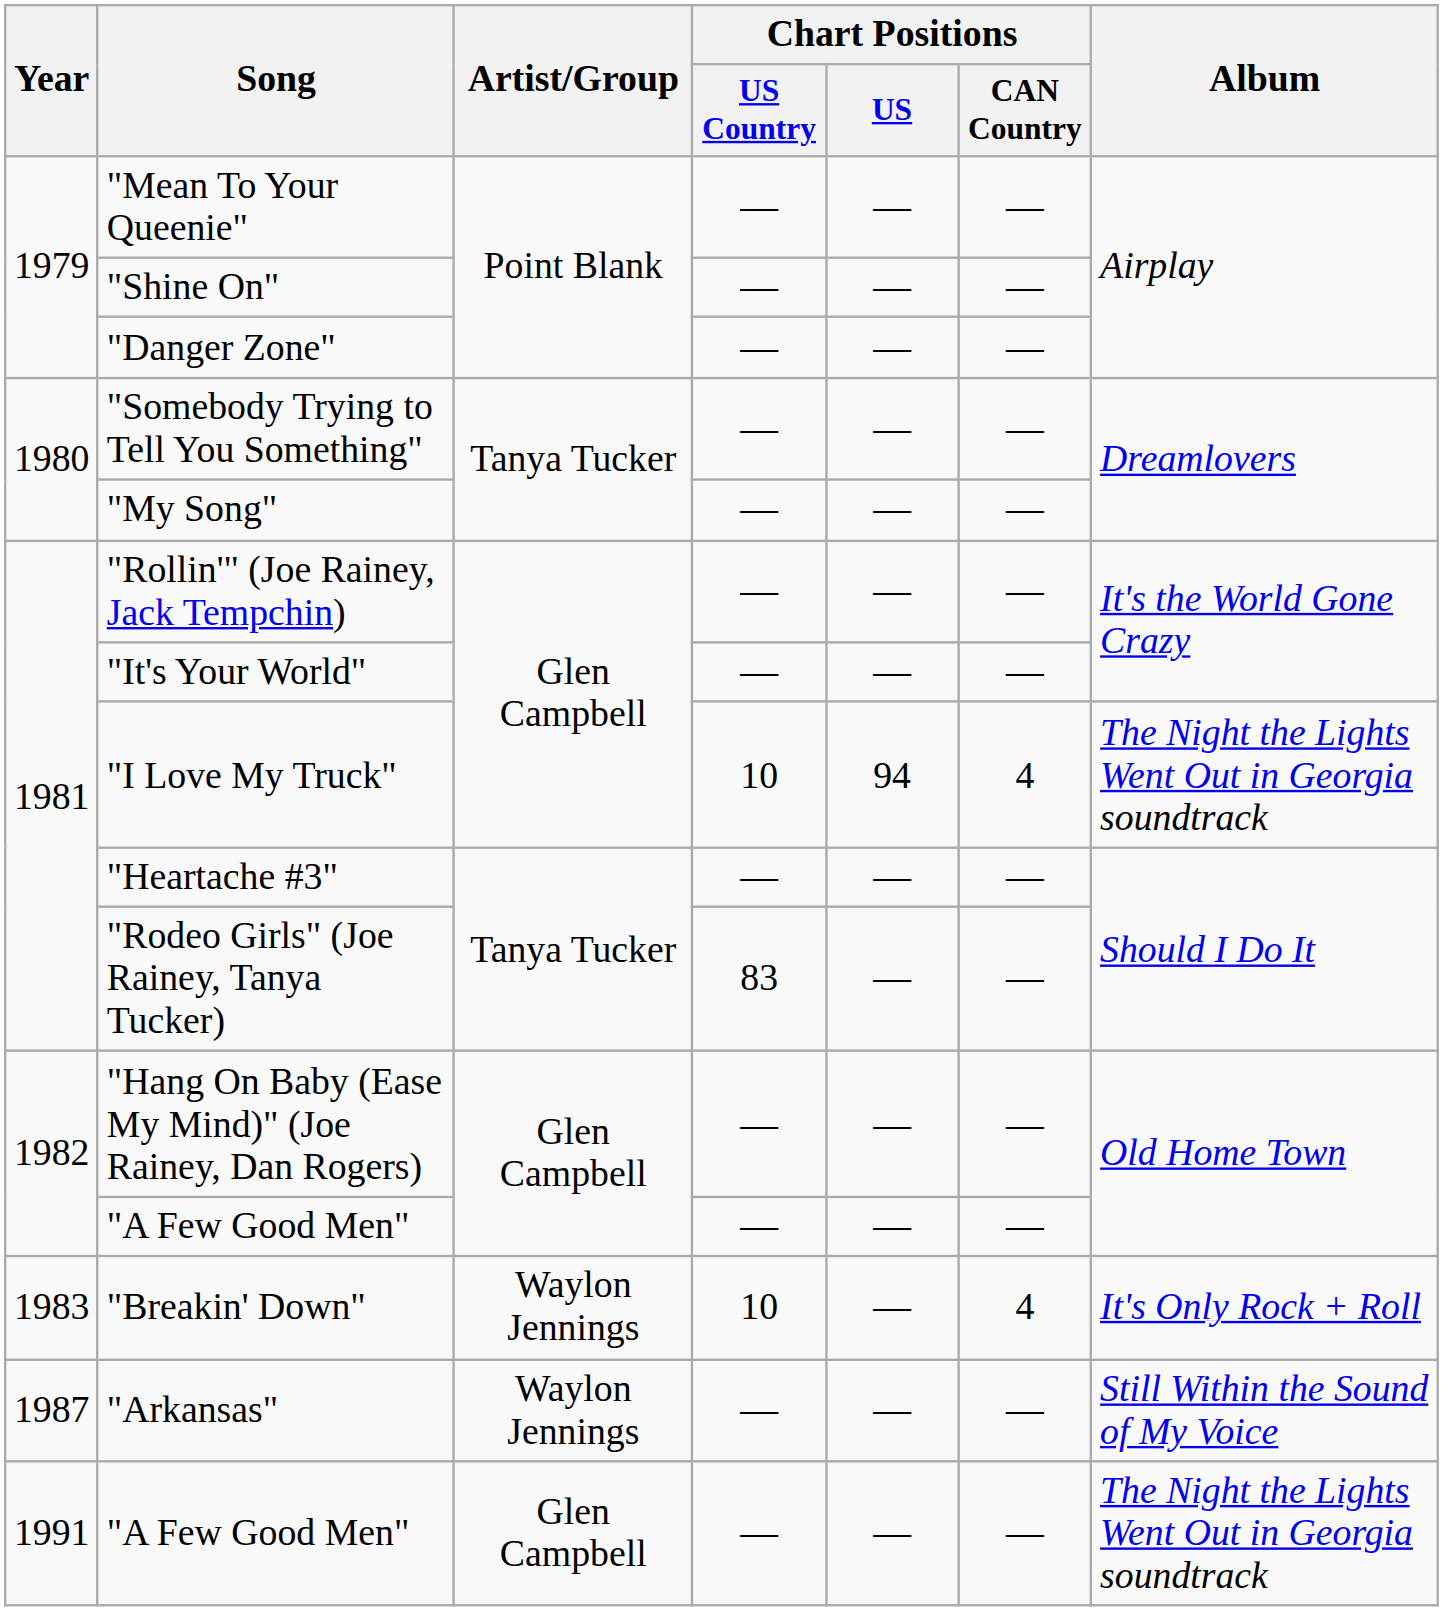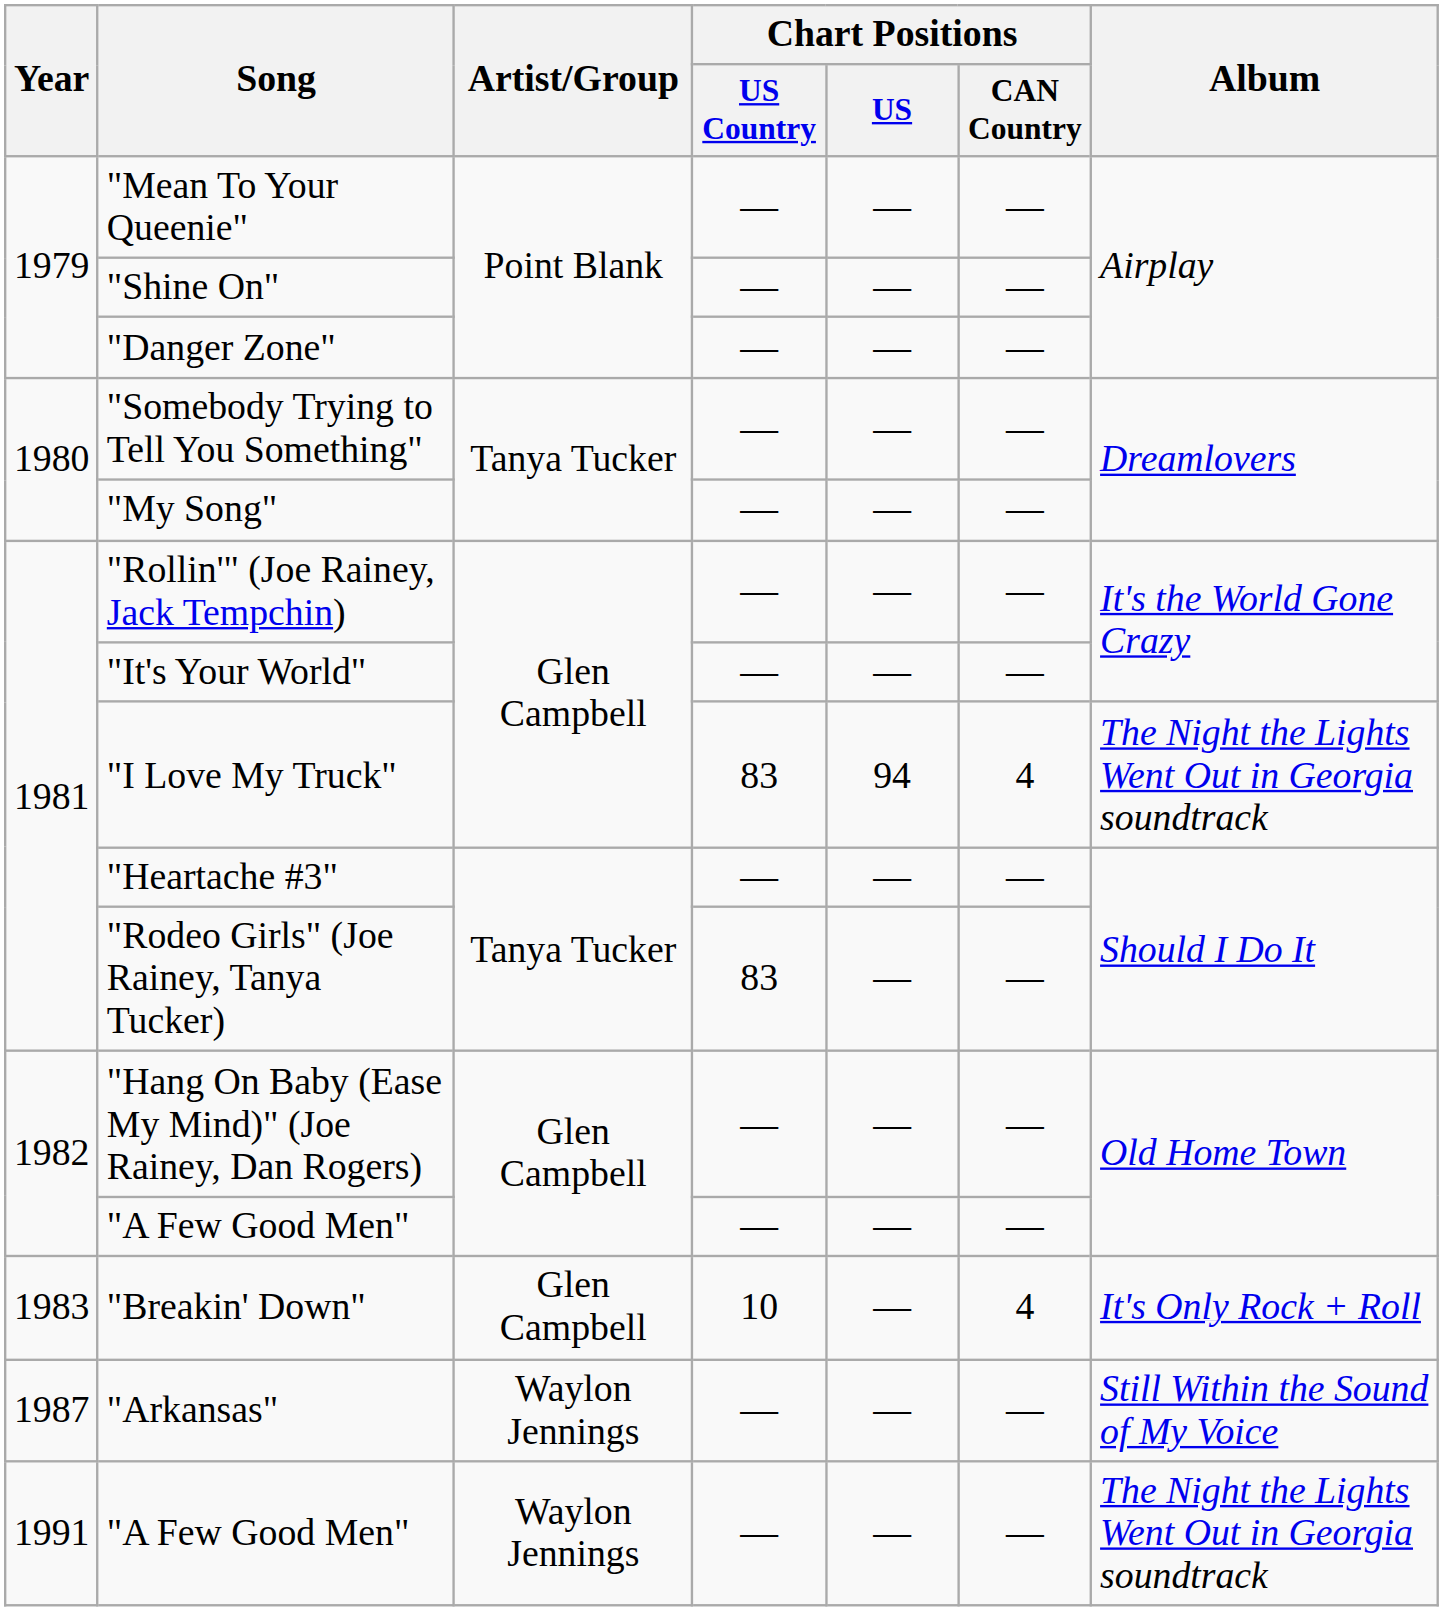 <table class="wikitable">
 <tr>
 <th rowspan="2">Year</th>
 <th rowspan="2">Song</th>
 <th rowspan="2">Artist/Group</th>
 <th colspan="3">Chart Positions</th>
 <th rowspan="2">Album</th>
 </tr>
 <tr style="font-size:smaller;">
 <th width="50"><a href='#'>US Country</a></th>
 <th width="50"><a href='#'>US</a></th>
 <th width="50">CAN Country</th>
 </tr>
 <tr>
 <td rowspan="3">1979</td>
 <td>"Mean To Your Queenie"</td>
 <td rowspan="3" align="center">Point Blank</td>
 <td align="center">—</td>
 <td align="center">—</td>
 <td align="center">—</td>
 <td rowspan="3"><em>Airplay</em></td>
 </tr>
 <tr>
 <td>"Shine On"</td>
 <td align="center">—</td>
 <td align="center">—</td>
 <td align="center">—</td>
 </tr>
 <tr>
 <td>"Danger Zone"</td>
 <td align="center">—</td>
 <td align="center">—</td>
 <td align="center">—</td>
 </tr>
 <tr>
 <td rowspan="2">1980</td>
 <td>"Somebody Trying to Tell You Something"</td>
 <td rowspan="2" align="center">Tanya Tucker</td>
 <td align="center">—</td>
 <td align="center">—</td>
 <td align="center">—</td>
 <td rowspan = "2"><em><a href='#'>Dreamlovers</a></em></td>
 </tr>
 <tr>
 <td>"My Song"</td>
 <td align="center">—</td>
 <td align="center">—</td>
 <td align="center">—</td>
 </tr>
 <tr>
 <td rowspan="5">1981</td>
 <td>"Rollin'" (Joe Rainey, <a href='#'>Jack Tempchin</a>)</td>
 <td rowspan="3" align="center">Glen Campbell</td>
 <td align="center">—</td>
 <td align="center">—</td>
 <td align="center">—</td>
 <td rowspan = "2"><em><a href='#'>It's the World Gone Crazy</a></em></td>
 </tr>
 <tr>
 <td>"It's Your World"</td>
 <td align="center">—</td>
 <td align="center">—</td>
 <td align="center">—</td>
 </tr>
 <tr>
 <td>"I Love My Truck"</td>
-<td align="center">10</td>
+<td align="center">83</td>
 <td align="center">94</td>
 <td align="center">4</td>
 <td><em><a href='#'>The Night the Lights Went Out in Georgia</a> soundtrack</em></td>
 </tr>
 <tr>
 <td>"Heartache #3"</td>
 <td rowspan="2" align="center">Tanya Tucker</td>
 <td align="center">—</td>
 <td align="center">—</td>
 <td align="center">—</td>
 <td rowspan="2"><em><a href='#'>Should I Do It</a></em></td>
 </tr>
 <tr>
 <td>"Rodeo Girls" (Joe Rainey, Tanya Tucker)</td>
 <td align="center">83</td>
 <td align="center">—</td>
 <td align="center">—</td>
 </tr>
 <tr>
 <td rowspan="2">1982</td>
 <td>"Hang On Baby (Ease My Mind)" (Joe Rainey, Dan Rogers)</td>
 <td align="center" rowspan="2">Glen Campbell</td>
 <td align="center">—</td>
 <td align="center">—</td>
 <td align="center">—</td>
 <td rowspan="2"><em><a href='#'>Old Home Town</a></em></td>
 </tr>
 <tr>
 <td>"A Few Good Men"</td>
 <td align="center">—</td>
 <td align="center">—</td>
 <td align="center">—</td>
 </tr>
 <tr>
 <td>1983</td>
 <td>"Breakin' Down"</td>
-<td align="center">Waylon Jennings</td>
+<td align="center">Glen Campbell</td>
 <td align="center">10</td>
 <td align="center">—</td>
 <td align="center">4</td>
 <td><em><a href='#'>It's Only Rock + Roll</a></em></td>
 </tr>
 <tr>
 <td>1987</td>
 <td>"Arkansas"</td>
 <td align="center">Waylon Jennings</td>
 <td align="center">—</td>
 <td align="center">—</td>
 <td align="center">—</td>
 <td><em><a href='#'>Still Within the Sound of My Voice</a></em></td>
 </tr>
 <tr>
 <td>1991</td>
 <td>"A Few Good Men"</td>
-<td align="center">Glen Campbell</td>
+<td align="center">Waylon Jennings</td>
 <td align="center">—</td>
 <td align="center">—</td>
 <td align="center">—</td>
 <td><em><a href='#'>The Night the Lights Went Out in Georgia</a> soundtrack</em></td>
 </tr>
 </table>
